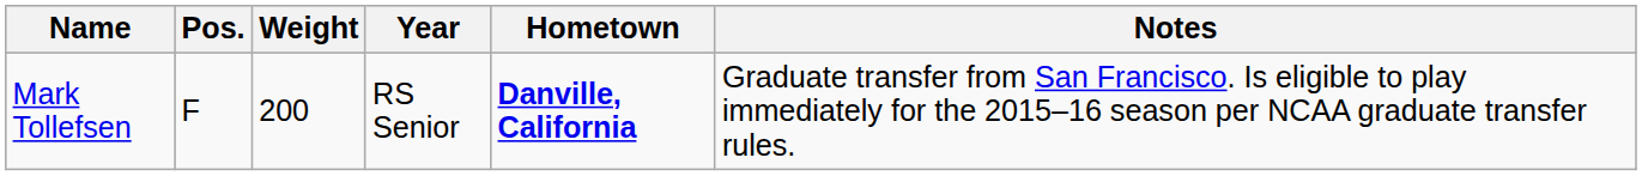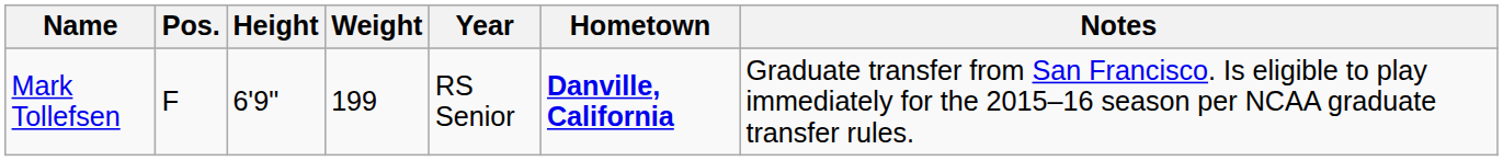 <table class="wikitable sortable" border="1">
 <tr>
 <th>Name</th>
 <th>Pos.</th>
+<th>Height</th>
 <th>Weight</th>
 <th>Year</th>
 <th>Hometown</th>
 <th class="unsortable">Notes</th>
 </tr>
 <tr>
 <td sortname><a href='#'>Mark Tollefsen</a></td>
 <td>F</td>
-<td>200</td>
+<td>6'9"</td>
+<td>199</td>
 <td>RS Senior</td>
 <td><strong><a href='#'>Danville, California</a></strong></td>
 <td>Graduate transfer from <a href='#'>San Francisco</a>. Is eligible to play immediately for the 2015–16 season per NCAA graduate transfer rules.<br></td>
 </tr>
 </table>
